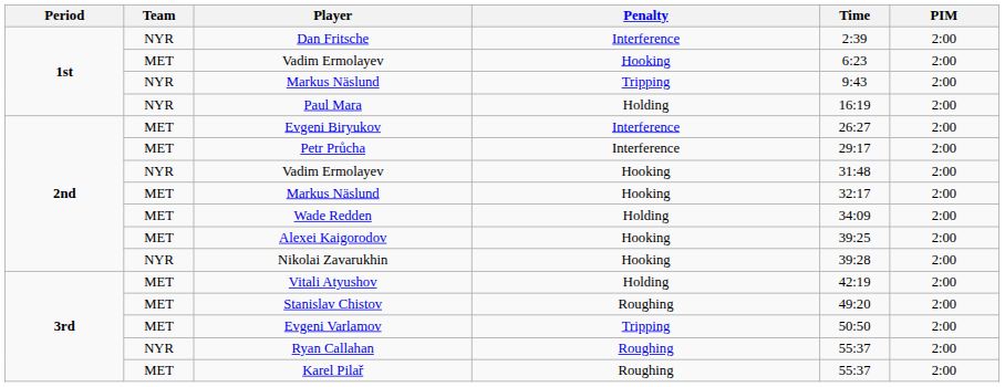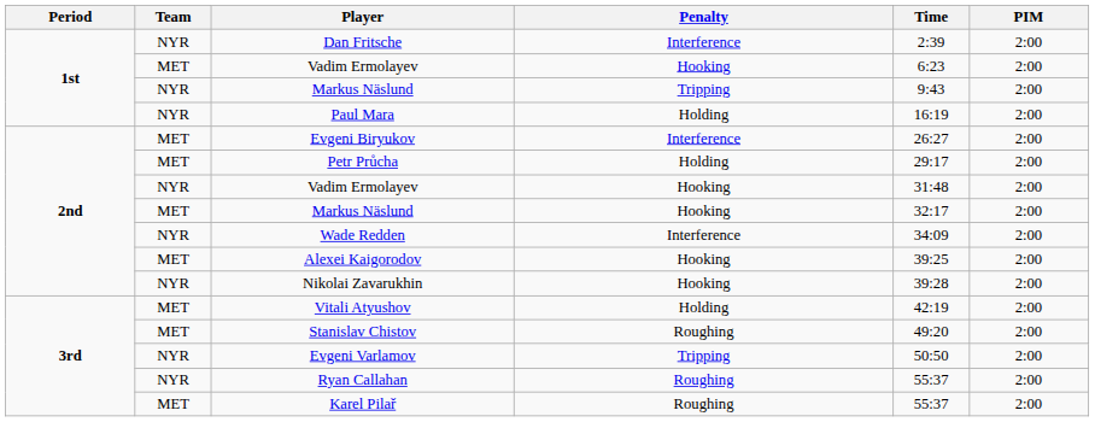 <table class="wikitable" style="width:90%; text-align:center;">
 <tr>
 <th width="12%">Period</th>
 <th width="7%">Team</th>
 <th width="28%">Player</th>
 <th width="35%"><a href='#'>Penalty</a></th>
 <th width="7%">Time</th>
 <th width="11%">PIM</th>
 </tr>
 <tr>
 <td rowspan="4"><strong>1st</strong></td>
 <td>NYR</td>
 <td><a href='#'>Dan Fritsche</a></td>
 <td><a href='#'>Interference</a></td>
 <td>2:39</td>
 <td>2:00</td>
 </tr>
 <tr>
 <td>MET</td>
 <td>Vadim Ermolayev</td>
 <td><a href='#'>Hooking</a></td>
 <td>6:23</td>
 <td>2:00</td>
 </tr>
 <tr>
 <td>NYR</td>
 <td><a href='#'>Markus Näslund</a></td>
 <td><a href='#'>Tripping</a></td>
 <td>9:43</td>
 <td>2:00</td>
 </tr>
 <tr>
 <td>NYR</td>
 <td><a href='#'>Paul Mara</a></td>
 <td>Holding</td>
 <td>16:19</td>
 <td>2:00</td>
 </tr>
 <tr>
 <td rowspan="7"><strong>2nd</strong></td>
 <td>MET</td>
 <td><a href='#'>Evgeni Biryukov</a></td>
 <td><a href='#'>Interference</a></td>
 <td>26:27</td>
 <td>2:00</td>
 </tr>
 <tr>
 <td>MET</td>
 <td><a href='#'>Petr Průcha</a></td>
-<td>Interference</td>
+<td>Holding</td>
 <td>29:17</td>
 <td>2:00</td>
 </tr>
 <tr>
 <td>NYR</td>
 <td>Vadim Ermolayev</td>
 <td>Hooking</td>
 <td>31:48</td>
 <td>2:00</td>
 </tr>
 <tr>
 <td>MET</td>
 <td><a href='#'>Markus Näslund</a></td>
 <td>Hooking</td>
 <td>32:17</td>
 <td>2:00</td>
 </tr>
 <tr>
-<td>MET</td>
+<td>NYR</td>
 <td><a href='#'>Wade Redden</a></td>
-<td>Holding</td>
+<td>Interference</td>
 <td>34:09</td>
 <td>2:00</td>
 </tr>
 <tr>
 <td>MET</td>
 <td><a href='#'>Alexei Kaigorodov</a></td>
 <td>Hooking</td>
 <td>39:25</td>
 <td>2:00</td>
 </tr>
 <tr>
 <td>NYR</td>
 <td>Nikolai Zavarukhin</td>
 <td>Hooking</td>
 <td>39:28</td>
 <td>2:00</td>
 </tr>
 <tr>
 <td rowspan="5"><strong>3rd</strong></td>
 <td>MET</td>
 <td><a href='#'>Vitali Atyushov</a></td>
 <td>Holding</td>
 <td>42:19</td>
 <td>2:00</td>
 </tr>
 <tr>
 <td>MET</td>
 <td><a href='#'>Stanislav Chistov</a></td>
 <td>Roughing</td>
 <td>49:20</td>
 <td>2:00</td>
 </tr>
 <tr>
-<td>MET</td>
+<td>NYR</td>
 <td><a href='#'>Evgeni Varlamov</a></td>
 <td><a href='#'>Tripping</a></td>
 <td>50:50</td>
 <td>2:00</td>
 </tr>
 <tr>
 <td>NYR</td>
 <td><a href='#'>Ryan Callahan</a></td>
 <td><a href='#'>Roughing</a></td>
 <td>55:37</td>
 <td>2:00</td>
 </tr>
 <tr>
 <td>MET</td>
 <td><a href='#'>Karel Pilař</a></td>
 <td>Roughing</td>
 <td>55:37</td>
 <td>2:00</td>
 </tr>
 </table>
